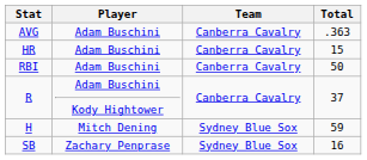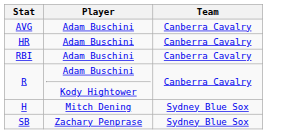 <table class="wikitable" style="text-align:center;">
 <tr>
 <th scope="col" width=50>Stat</th>
 <th scope="col" width=150>Player</th>
 <th scope="col" width=150>Team</th>
-<th scope="col" width=50>Total</th>
 </tr>
 <tr>
 <td><a href='#'>AVG</a></td>
 <td><a href='#'>Adam Buschini</a></td>
 <td><a href='#'>Canberra Cavalry</a></td>
-<td>.363</td>
 </tr>
 <tr>
 <td><a href='#'>HR</a></td>
 <td><a href='#'>Adam Buschini</a></td>
 <td><a href='#'>Canberra Cavalry</a></td>
-<td>15</td>
 </tr>
 <tr>
 <td><a href='#'>RBI</a></td>
 <td><a href='#'>Adam Buschini</a></td>
 <td><a href='#'>Canberra Cavalry</a></td>
-<td>50</td>
 </tr>
 <tr>
 <td><a href='#'>R</a></td>
 <td><a href='#'>Adam Buschini</a><hr><a href='#'>Kody Hightower</a></td>
 <td><a href='#'>Canberra Cavalry</a></td>
-<td>37</td>
 </tr>
 <tr>
 <td><a href='#'>H</a></td>
 <td><a href='#'>Mitch Dening</a></td>
 <td><a href='#'>Sydney Blue Sox</a></td>
-<td>59</td>
 </tr>
 <tr>
 <td><a href='#'>SB</a></td>
 <td><a href='#'>Zachary Penprase</a></td>
 <td><a href='#'>Sydney Blue Sox</a></td>
-<td>16</td>
 </tr>
 </table>
